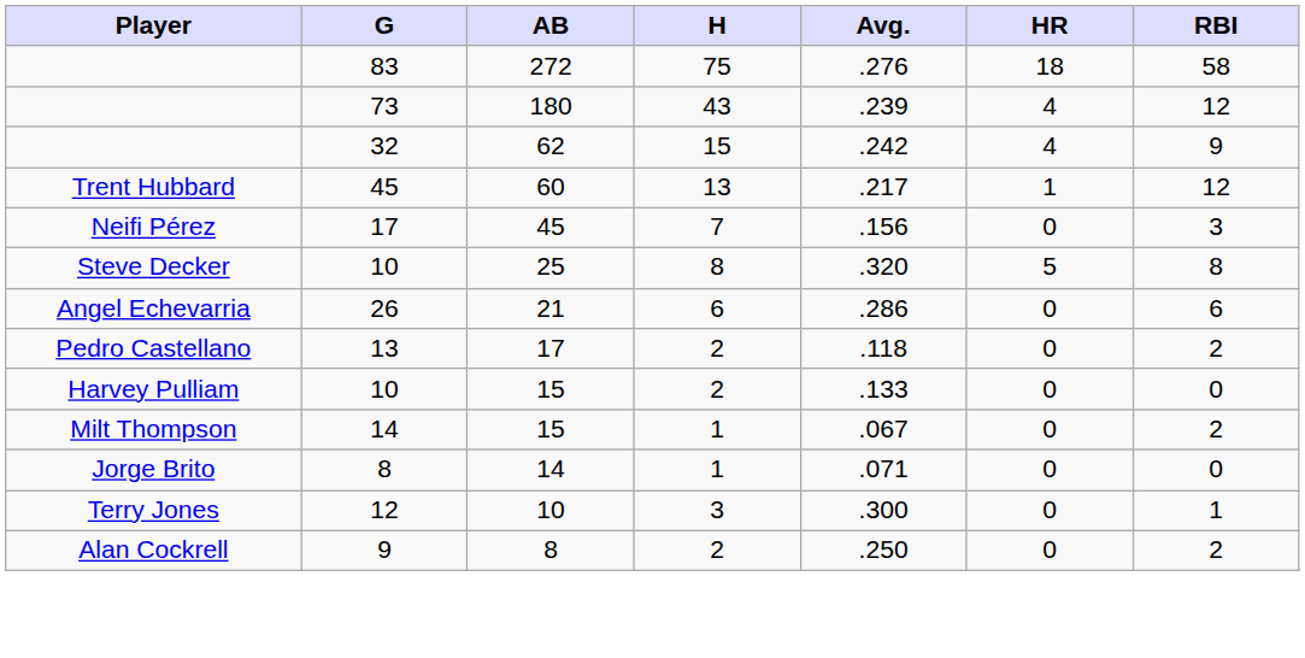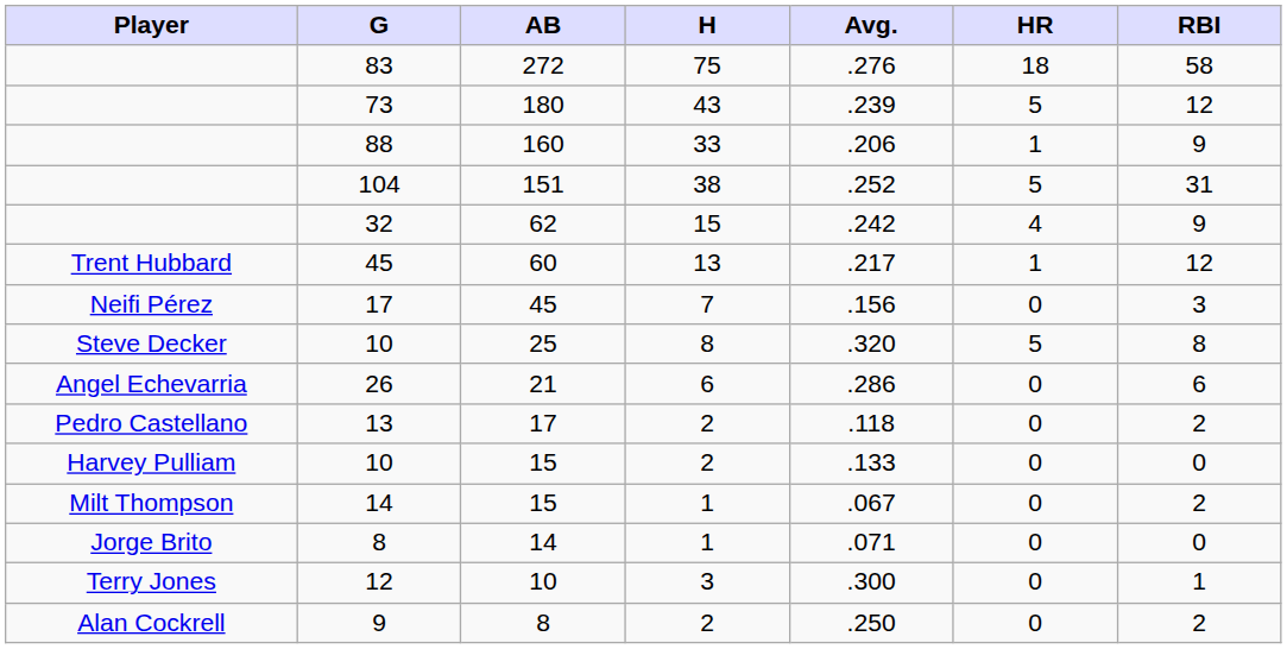 <table class="wikitable sortable">
 <tr>
 <th style="background:#ddf; width:16%;">Player</th>
 <th style="background:#ddf; width:9%;">G</th>
 <th style="background:#ddf; width:9%;">AB</th>
 <th style="background:#ddf; width:9%;">H</th>
 <th style="background:#ddf; width:9%;">Avg.</th>
 <th style="background:#ddf; width:9%;">HR</th>
 <th style="background:#ddf; width:9%;">RBI</th>
 </tr>
 <tr style="text-align:center;">
 <td></td>
 <td>83</td>
 <td>272</td>
 <td>75</td>
 <td>.276</td>
 <td>18</td>
 <td>58</td>
 </tr>
 <tr style="text-align:center;">
 <td></td>
 <td>73</td>
 <td>180</td>
 <td>43</td>
 <td>.239</td>
-<td>4</td>
+<td>5</td>
 <td>12</td>
+</tr>
+<tr style="text-align:center;">
+<td></td>
+<td>88</td>
+<td>160</td>
+<td>33</td>
+<td>.206</td>
+<td>1</td>
+<td>9</td>
+</tr>
+<tr style="text-align:center;">
+<td></td>
+<td>104</td>
+<td>151</td>
+<td>38</td>
+<td>.252</td>
+<td>5</td>
+<td>31</td>
 </tr>
 <tr style="text-align:center;">
 <td></td>
 <td>32</td>
 <td>62</td>
 <td>15</td>
 <td>.242</td>
 <td>4</td>
 <td>9</td>
 </tr>
 <tr style="text-align:center;">
 <td><a href='#'>Trent Hubbard</a></td>
 <td>45</td>
 <td>60</td>
 <td>13</td>
 <td>.217</td>
 <td>1</td>
 <td>12</td>
 </tr>
 <tr align=center>
 <td><a href='#'>Neifi Pérez</a></td>
 <td>17</td>
 <td>45</td>
 <td>7</td>
 <td>.156</td>
 <td>0</td>
 <td>3</td>
 </tr>
 <tr align=center>
 <td><a href='#'>Steve Decker</a></td>
 <td>10</td>
 <td>25</td>
 <td>8</td>
 <td>.320</td>
 <td>5</td>
 <td>8</td>
 </tr>
 <tr align=center>
 <td><a href='#'>Angel Echevarria</a></td>
 <td>26</td>
 <td>21</td>
 <td>6</td>
 <td>.286</td>
 <td>0</td>
 <td>6</td>
 </tr>
 <tr align=center>
 <td><a href='#'>Pedro Castellano</a></td>
 <td>13</td>
 <td>17</td>
 <td>2</td>
 <td>.118</td>
 <td>0</td>
 <td>2</td>
 </tr>
 <tr align=center>
 <td><a href='#'>Harvey Pulliam</a></td>
 <td>10</td>
 <td>15</td>
 <td>2</td>
 <td>.133</td>
 <td>0</td>
 <td>0</td>
 </tr>
 <tr align=center>
 <td><a href='#'>Milt Thompson</a></td>
 <td>14</td>
 <td>15</td>
 <td>1</td>
 <td>.067</td>
 <td>0</td>
 <td>2</td>
 </tr>
 <tr align=center>
 <td><a href='#'>Jorge Brito</a></td>
 <td>8</td>
 <td>14</td>
 <td>1</td>
 <td>.071</td>
 <td>0</td>
 <td>0</td>
 </tr>
 <tr align=center>
 <td><a href='#'>Terry Jones</a></td>
 <td>12</td>
 <td>10</td>
 <td>3</td>
 <td>.300</td>
 <td>0</td>
 <td>1</td>
 </tr>
 <tr align=center>
 <td><a href='#'>Alan Cockrell</a></td>
 <td>9</td>
 <td>8</td>
 <td>2</td>
 <td>.250</td>
 <td>0</td>
 <td>2</td>
 </tr>
 </table>
